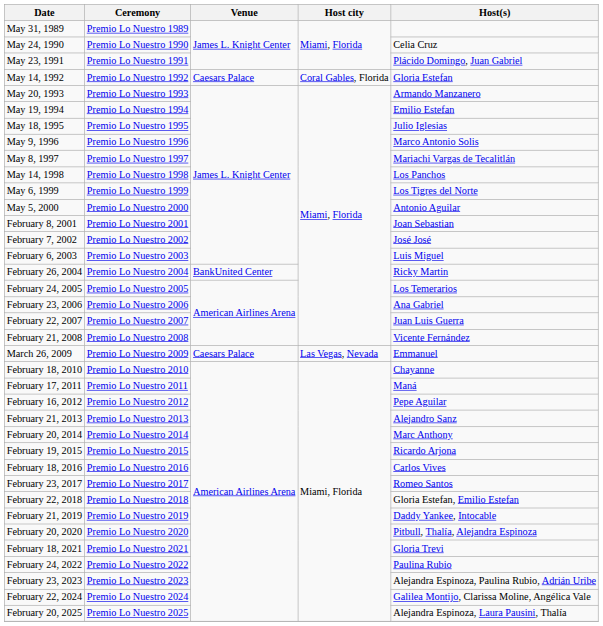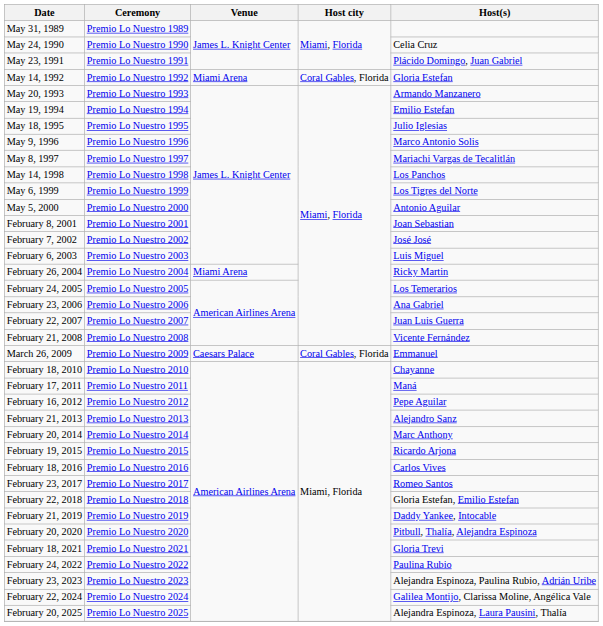 <table class="wikitable">
 <tr>
 <th>Date</th>
 <th>Ceremony</th>
 <th>Venue</th>
 <th>Host city</th>
 <th>Host(s)</th>
 </tr>
 <tr>
 <td>May 31, 1989</td>
 <td><a href='#'>Premio Lo Nuestro 1989</a></td>
 <td rowspan="3"><a href='#'>James L. Knight Center</a></td>
 <td rowspan="3"><a href='#'>Miami</a>, <a href='#'>Florida</a></td>
 <td></td>
 </tr>
 <tr>
 <td>May 24, 1990</td>
 <td><a href='#'>Premio Lo Nuestro 1990</a></td>
 <td>Celia Cruz</td>
 </tr>
 <tr>
 <td>May 23, 1991</td>
 <td><a href='#'>Premio Lo Nuestro 1991</a></td>
 <td><a href='#'>Plácido Domingo</a>, <a href='#'>Juan Gabriel</a></td>
 </tr>
 <tr>
 <td>May 14, 1992</td>
 <td><a href='#'>Premio Lo Nuestro 1992</a></td>
-<td><a href='#'>Caesars Palace</a></td>
+<td><a href='#'>Miami Arena</a></td>
 <td rowspan="1"><a href='#'>Coral Gables</a>, Florida</td>
 <td><a href='#'>Gloria Estefan</a></td>
 </tr>
 <tr>
 <td>May 20, 1993</td>
 <td><a href='#'>Premio Lo Nuestro 1993</a></td>
 <td rowspan="11"><a href='#'>James L. Knight Center</a></td>
 <td rowspan="16"><a href='#'>Miami</a>, <a href='#'>Florida</a></td>
 <td><a href='#'>Armando Manzanero</a></td>
 </tr>
 <tr>
 <td>May 19, 1994</td>
 <td><a href='#'>Premio Lo Nuestro 1994</a></td>
 <td><a href='#'>Emilio Estefan</a></td>
 </tr>
 <tr>
 <td>May 18, 1995</td>
 <td><a href='#'>Premio Lo Nuestro 1995</a></td>
 <td><a href='#'>Julio Iglesias</a></td>
 </tr>
 <tr>
 <td>May 9, 1996</td>
 <td><a href='#'>Premio Lo Nuestro 1996</a></td>
 <td><a href='#'>Marco Antonio Solis</a></td>
 </tr>
 <tr>
 <td>May 8, 1997</td>
 <td><a href='#'>Premio Lo Nuestro 1997</a></td>
 <td><a href='#'>Mariachi Vargas de Tecalitlán</a></td>
 </tr>
 <tr>
 <td>May 14, 1998</td>
 <td><a href='#'>Premio Lo Nuestro 1998</a></td>
 <td><a href='#'>Los Panchos</a></td>
 </tr>
 <tr>
 <td>May 6, 1999</td>
 <td><a href='#'>Premio Lo Nuestro 1999</a></td>
 <td><a href='#'>Los Tigres del Norte</a></td>
 </tr>
 <tr>
 <td>May 5, 2000</td>
 <td><a href='#'>Premio Lo Nuestro 2000</a></td>
 <td><a href='#'>Antonio Aguilar</a></td>
 </tr>
 <tr>
 <td>February 8, 2001</td>
 <td><a href='#'>Premio Lo Nuestro 2001</a></td>
 <td><a href='#'>Joan Sebastian</a></td>
 </tr>
 <tr>
 <td>February 7, 2002</td>
 <td><a href='#'>Premio Lo Nuestro 2002</a></td>
 <td><a href='#'>José José</a></td>
 </tr>
 <tr>
 <td>February 6, 2003</td>
 <td><a href='#'>Premio Lo Nuestro 2003</a></td>
 <td><a href='#'>Luis Miguel</a></td>
 </tr>
 <tr>
 <td>February 26, 2004</td>
 <td><a href='#'>Premio Lo Nuestro 2004</a></td>
-<td rowspan="1"><a href='#'>BankUnited Center</a></td>
+<td><a href='#'>Miami Arena</a></td>
 <td><a href='#'>Ricky Martin</a></td>
 </tr>
 <tr>
 <td>February 24, 2005</td>
 <td><a href='#'>Premio Lo Nuestro 2005</a></td>
 <td rowspan="4"><a href='#'>American Airlines Arena</a></td>
 <td><a href='#'>Los Temerarios</a></td>
 </tr>
 <tr>
 <td>February 23, 2006</td>
 <td><a href='#'>Premio Lo Nuestro 2006</a></td>
 <td><a href='#'>Ana Gabriel</a></td>
 </tr>
 <tr>
 <td>February 22, 2007</td>
 <td><a href='#'>Premio Lo Nuestro 2007</a></td>
 <td><a href='#'>Juan Luis Guerra</a></td>
 </tr>
 <tr>
 <td>February 21, 2008</td>
 <td><a href='#'>Premio Lo Nuestro 2008</a></td>
 <td><a href='#'>Vicente Fernández</a></td>
 </tr>
 <tr>
 <td>March 26, 2009</td>
 <td><a href='#'>Premio Lo Nuestro 2009</a></td>
 <td><a href='#'>Caesars Palace</a></td>
-<td><a href='#'>Las Vegas</a>, <a href='#'>Nevada</a></td>
+<td rowspan="1"><a href='#'>Coral Gables</a>, Florida</td>
 <td><a href='#'>Emmanuel</a></td>
 </tr>
 <tr>
 <td>February 18, 2010</td>
 <td><a href='#'>Premio Lo Nuestro 2010</a></td>
 <td rowspan="16"><a href='#'>American Airlines Arena</a></td>
 <td rowspan="16">Miami, Florida</td>
 <td><a href='#'>Chayanne</a></td>
 </tr>
 <tr>
 <td>February 17, 2011</td>
 <td><a href='#'>Premio Lo Nuestro 2011</a></td>
 <td><a href='#'>Maná</a></td>
 </tr>
 <tr>
 <td>February 16, 2012</td>
 <td><a href='#'>Premio Lo Nuestro 2012</a></td>
 <td><a href='#'>Pepe Aguilar</a></td>
 </tr>
 <tr>
 <td>February 21, 2013</td>
 <td><a href='#'>Premio Lo Nuestro 2013</a></td>
 <td><a href='#'>Alejandro Sanz</a></td>
 </tr>
 <tr>
 <td>February 20, 2014</td>
 <td><a href='#'>Premio Lo Nuestro 2014</a></td>
 <td><a href='#'>Marc Anthony</a></td>
 </tr>
 <tr>
 <td>February 19, 2015</td>
 <td><a href='#'>Premio Lo Nuestro 2015</a></td>
 <td><a href='#'>Ricardo Arjona</a></td>
 </tr>
 <tr>
 <td>February 18, 2016</td>
 <td><a href='#'>Premio Lo Nuestro 2016</a></td>
 <td><a href='#'>Carlos Vives</a></td>
 </tr>
 <tr>
 <td>February 23, 2017</td>
 <td><a href='#'>Premio Lo Nuestro 2017</a></td>
 <td><a href='#'>Romeo Santos</a></td>
 </tr>
 <tr>
 <td>February 22, 2018</td>
 <td><a href='#'>Premio Lo Nuestro 2018</a></td>
 <td>Gloria Estefan, <a href='#'>Emilio Estefan</a></td>
 </tr>
 <tr>
 <td>February 21, 2019</td>
 <td><a href='#'>Premio Lo Nuestro 2019</a></td>
 <td><a href='#'>Daddy Yankee</a>, <a href='#'>Intocable</a></td>
 </tr>
 <tr>
 <td>February 20, 2020</td>
 <td><a href='#'>Premio Lo Nuestro 2020</a></td>
 <td><a href='#'>Pitbull</a>, <a href='#'>Thalía</a>, <a href='#'>Alejandra Espinoza</a></td>
 </tr>
 <tr>
 <td>February 18, 2021</td>
 <td><a href='#'>Premio Lo Nuestro 2021</a></td>
 <td><a href='#'>Gloria Trevi</a></td>
 </tr>
 <tr>
 <td>February 24, 2022</td>
 <td><a href='#'>Premio Lo Nuestro 2022</a></td>
 <td><a href='#'>Paulina Rubio</a></td>
 </tr>
 <tr>
 <td>February 23, 2023</td>
 <td><a href='#'>Premio Lo Nuestro 2023</a></td>
 <td>Alejandra Espinoza, Paulina Rubio, <a href='#'>Adrián Uribe</a></td>
 </tr>
 <tr>
 <td>February 22, 2024</td>
 <td><a href='#'>Premio Lo Nuestro 2024</a></td>
 <td><a href='#'>Galilea Montijo</a>, Clarissa Moline, Angélica Vale</td>
 </tr>
 <tr>
 <td>February 20, 2025</td>
 <td><a href='#'>Premio Lo Nuestro 2025</a></td>
 <td>Alejandra Espinoza, <a href='#'>Laura Pausini</a>, Thalía</td>
 </tr>
 <tr>
 </tr>
 </table>
